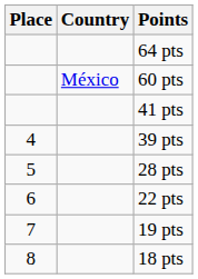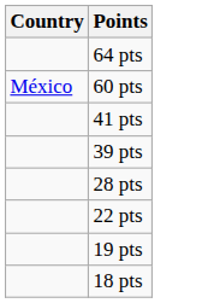 <table class=wikitable>
 <tr>
-<th>Place</th>
 <th>Country</th>
 <th>Points</th>
 </tr>
 <tr>
-<td align=center></td>
 <td></td>
 <td>64 pts</td>
 </tr>
 <tr>
-<td align=center></td>
 <td> <a href='#'>México</a></td>
 <td>60 pts</td>
 </tr>
 <tr>
-<td align=center></td>
 <td></td>
 <td>41 pts</td>
 </tr>
 <tr>
-<td align=center>4</td>
 <td></td>
 <td>39 pts</td>
 </tr>
 <tr>
-<td align=center>5</td>
 <td></td>
 <td>28 pts</td>
 </tr>
 <tr>
-<td align=center>6</td>
 <td></td>
 <td>22 pts</td>
 </tr>
 <tr>
-<td align=center>7</td>
 <td></td>
 <td>19 pts</td>
 </tr>
 <tr>
-<td align=center>8</td>
 <td></td>
 <td>18 pts</td>
 </tr>
 </table>
